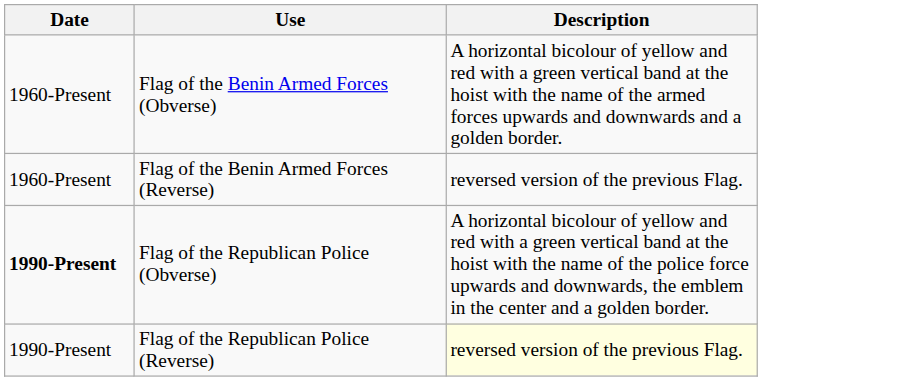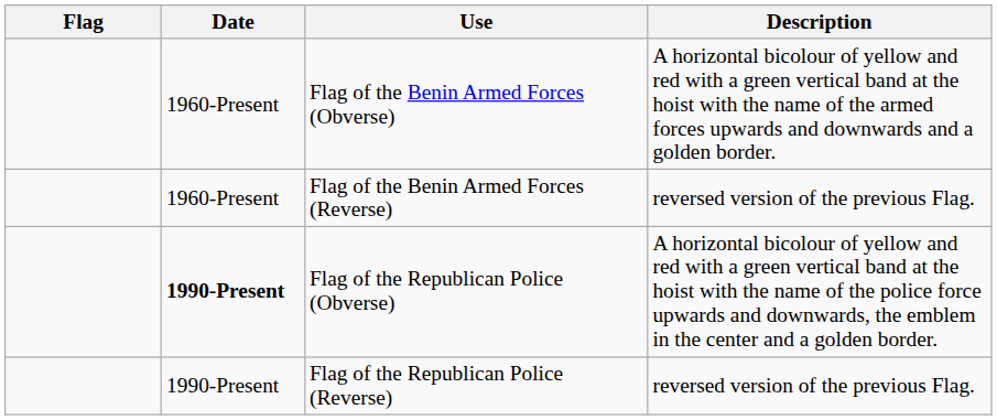 <table class="wikitable">
 <tr>
+<th style="width:110px;">Flag</th>
 <th style="width:100px;">Date</th>
 <th style="width:250px;">Use</th>
 <th style="width:250px;">Description</th>
 </tr>
 <tr>
+<td></td>
 <td>1960-Present</td>
 <td>Flag of the <a href='#'>Benin Armed Forces</a> (Obverse)</td>
 <td>A horizontal bicolour of yellow and red with a green vertical band at the hoist with the name of the armed forces upwards and downwards and a golden border.</td>
 </tr>
 <tr>
+<td></td>
 <td>1960-Present</td>
 <td>Flag of the Benin Armed Forces (Reverse)</td>
 <td>reversed version of the previous Flag.</td>
 </tr>
 <tr>
+<td></td>
 <td><strong>1990-Present</strong></td>
 <td>Flag of the Republican Police (Obverse)</td>
 <td>A horizontal bicolour of yellow and red with a green vertical band at the hoist with the name of the police force upwards and downwards, the emblem in the center and a golden border.</td>
 </tr>
 <tr>
+<td></td>
 <td>1990-Present</td>
 <td>Flag of the Republican Police (Reverse)</td>
-<td style="background: lightyellow;">reversed version of the previous Flag.</td>
+<td>reversed version of the previous Flag.</td>
 </tr>
 </table>
